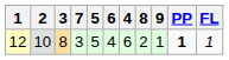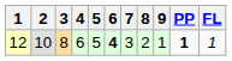 <table class="wikitable" style="font-size: 85%;">
 <tr>
 <th>1</th>
 <th>2</th>
 <th>3</th>
-<th>7</th>
+<th>4</th>
 <th>5</th>
 <th>6</th>
-<th>4</th>
+<th>7</th>
 <th>8</th>
 <th>9</th>
 <th><a href='#'>PP</a></th>
 <th><a href='#'>FL</a></th>
 </tr>
 <tr align="center">
 <td style="background:#FFFFBF;">12</td>
 <td style="background:#DFDFDF;">10</td>
 <td style="background:#FFDF9F;">8</td>
+<td style="background:#DFFFDF;">6</td>
+<td style="background:#DFFFDF;">5</td>
+<td style="background:#DFFFDF;"><strong>4</strong></td>
 <td style="background:#DFFFDF;">3</td>
-<td style="background:#DFFFDF;">5</td>
-<td style="background:#DFFFDF;">4</td>
-<td style="background:#DFFFDF;">6</td>
 <td style="background:#DFFFDF;">2</td>
 <td style="background:#DFFFDF;">1</td>
 <td><strong>1</strong></td>
 <td><em>1</em></td>
 </tr>
 </table>
